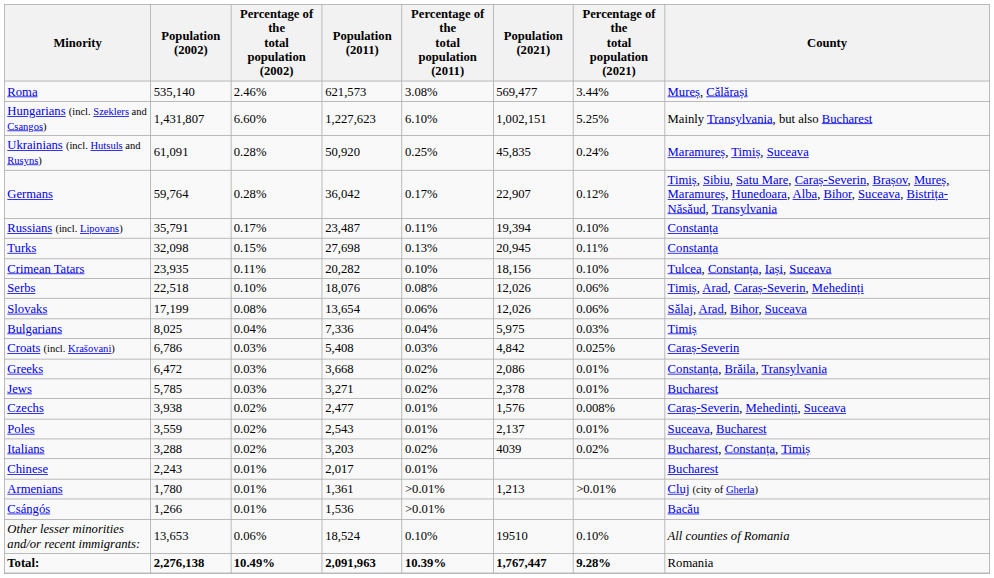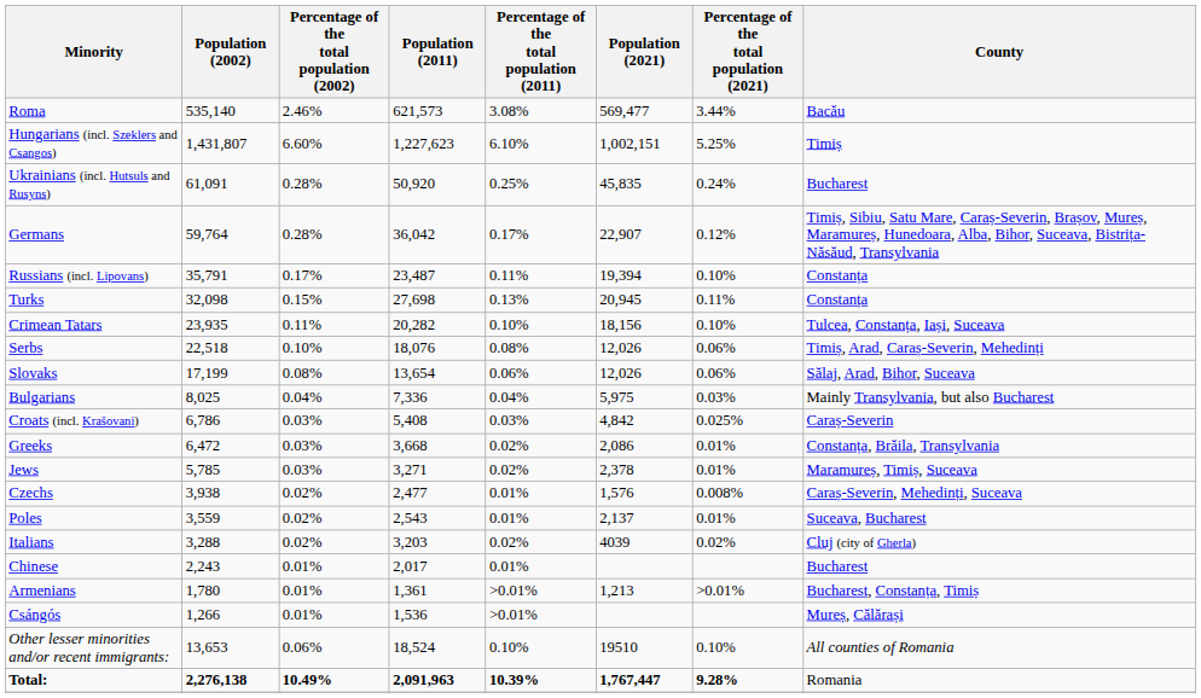 <table class="wikitable sortable">
 <tr>
 <th>Minority</th>
 <th>Population (2002)</th>
 <th>Percentage of the<br> total population (2002)</th>
 <th>Population (2011)</th>
 <th>Percentage of the<br> total population (2011)</th>
 <th>Population (2021)</th>
 <th>Percentage of the<br> total population (2021)</th>
 <th>County</th>
 </tr>
 <tr>
 <td><a href='#'>Roma</a></td>
 <td>535,140 </td>
 <td>2.46% </td>
 <td>621,573 </td>
 <td>3.08% </td>
 <td>569,477 </td>
 <td>3.44% </td>
-<td><a href='#'>Mureș</a>, <a href='#'>Călărași</a></td>
+<td><a href='#'>Bacău</a></td>
 </tr>
 <tr>
 <td><a href='#'>Hungarians</a> <small>(incl. <a href='#'>Szeklers</a> and <a href='#'>Csangos</a>)</small></td>
 <td>1,431,807 </td>
 <td>6.60% </td>
 <td>1,227,623 </td>
 <td>6.10% </td>
 <td>1,002,151 </td>
 <td>5.25% </td>
-<td>Mainly <a href='#'>Transylvania</a>, but also <a href='#'>Bucharest</a></td>
+<td><a href='#'>Timiș</a></td>
 </tr>
 <tr>
 <td><a href='#'>Ukrainians</a> <small>(incl. <a href='#'>Hutsuls</a> and <a href='#'>Rusyns</a>)</small></td>
 <td>61,091 </td>
 <td>0.28% </td>
 <td>50,920 </td>
 <td>0.25% </td>
 <td>45,835 </td>
 <td>0.24% </td>
-<td><a href='#'>Maramureș</a>, <a href='#'>Timiș</a>, <a href='#'>Suceava</a></td>
+<td><a href='#'>Bucharest</a></td>
 </tr>
 <tr>
 <td><a href='#'>Germans</a></td>
 <td>59,764 </td>
 <td>0.28% </td>
 <td>36,042 </td>
 <td>0.17% </td>
 <td>22,907 </td>
 <td>0.12% </td>
 <td><a href='#'>Timiș</a>, <a href='#'>Sibiu</a>, <a href='#'>Satu Mare</a>, <a href='#'>Caraș-Severin</a>, <a href='#'>Brașov</a>, <a href='#'>Mureș</a>, <a href='#'>Maramureș</a>, <a href='#'>Hunedoara</a>, <a href='#'>Alba</a>, <a href='#'>Bihor</a>, <a href='#'>Suceava</a>, <a href='#'>Bistrița-Năsăud</a>, <a href='#'>Transylvania</a></td>
 </tr>
 <tr>
 <td><a href='#'>Russians</a> <small>(incl. <a href='#'>Lipovans</a>)</small></td>
 <td>35,791 </td>
 <td>0.17% </td>
 <td>23,487 </td>
 <td>0.11% </td>
 <td>19,394 </td>
 <td>0.10% </td>
 <td><a href='#'>Constanța</a></td>
 </tr>
 <tr>
 <td><a href='#'>Turks</a></td>
 <td>32,098 </td>
 <td>0.15% </td>
 <td>27,698 </td>
 <td>0.13% </td>
 <td>20,945 </td>
 <td>0.11% </td>
 <td><a href='#'>Constanța</a></td>
 </tr>
 <tr>
 <td><a href='#'>Crimean Tatars</a></td>
 <td>23,935 </td>
 <td>0.11% </td>
 <td>20,282 </td>
 <td>0.10% </td>
 <td>18,156 </td>
 <td>0.10% </td>
 <td><a href='#'>Tulcea</a>, <a href='#'>Constanța</a>, <a href='#'>Iași</a>, <a href='#'>Suceava</a></td>
 </tr>
 <tr>
 <td><a href='#'>Serbs</a></td>
 <td>22,518 </td>
 <td>0.10% </td>
 <td>18,076 </td>
 <td>0.08% </td>
 <td>12,026 </td>
 <td>0.06% </td>
 <td><a href='#'>Timiș</a>, <a href='#'>Arad</a>, <a href='#'>Caraș-Severin</a>, <a href='#'>Mehedinți</a></td>
 </tr>
 <tr>
 <td><a href='#'>Slovaks</a></td>
 <td>17,199 </td>
 <td>0.08% </td>
 <td>13,654 </td>
 <td>0.06% </td>
 <td>12,026 </td>
 <td>0.06% </td>
 <td><a href='#'>Sălaj</a>, <a href='#'>Arad</a>, <a href='#'>Bihor</a>, <a href='#'>Suceava</a></td>
 </tr>
 <tr>
 <td><a href='#'>Bulgarians</a></td>
 <td>8,025 </td>
 <td>0.04% </td>
 <td>7,336 </td>
 <td>0.04% </td>
 <td>5,975 </td>
 <td>0.03% </td>
-<td><a href='#'>Timiș</a></td>
+<td>Mainly <a href='#'>Transylvania</a>, but also <a href='#'>Bucharest</a></td>
 </tr>
 <tr>
 <td><a href='#'>Croats</a> <small>(incl. <a href='#'>Krašovani</a>)</small></td>
 <td>6,786 </td>
 <td>0.03% </td>
 <td>5,408 </td>
 <td>0.03% </td>
 <td>4,842 </td>
 <td>0.025% </td>
 <td><a href='#'>Caraș-Severin</a></td>
 </tr>
 <tr>
 <td><a href='#'>Greeks</a></td>
 <td>6,472 </td>
 <td>0.03% </td>
 <td>3,668 </td>
 <td>0.02% </td>
 <td>2,086 </td>
 <td>0.01% </td>
 <td><a href='#'>Constanța</a>, <a href='#'>Brăila</a>, <a href='#'>Transylvania</a></td>
 </tr>
 <tr>
 <td><a href='#'>Jews</a></td>
 <td>5,785 </td>
 <td>0.03% </td>
 <td>3,271 </td>
 <td>0.02% </td>
 <td>2,378 </td>
 <td>0.01% </td>
-<td><a href='#'>Bucharest</a></td>
+<td><a href='#'>Maramureș</a>, <a href='#'>Timiș</a>, <a href='#'>Suceava</a></td>
 </tr>
 <tr>
 <td><a href='#'>Czechs</a></td>
 <td>3,938 </td>
 <td>0.02% </td>
 <td>2,477 </td>
 <td>0.01% </td>
 <td>1,576 </td>
 <td>0.008% </td>
 <td><a href='#'>Caraș-Severin</a>, <a href='#'>Mehedinți</a>, <a href='#'>Suceava</a></td>
 </tr>
 <tr>
 <td><a href='#'>Poles</a></td>
 <td>3,559 </td>
 <td>0.02% </td>
 <td>2,543 </td>
 <td>0.01% </td>
 <td>2,137 </td>
 <td>0.01% </td>
 <td><a href='#'>Suceava</a>, <a href='#'>Bucharest</a></td>
 </tr>
 <tr>
 <td><a href='#'>Italians</a></td>
 <td>3,288 </td>
 <td>0.02% </td>
 <td>3,203 </td>
 <td>0.02% </td>
 <td>4039 </td>
 <td>0.02% </td>
-<td><a href='#'>Bucharest</a>, <a href='#'>Constanța</a>, <a href='#'>Timiș</a></td>
+<td><a href='#'>Cluj</a> <small>(city of <a href='#'>Gherla</a>)</small></td>
 </tr>
 <tr>
 <td><a href='#'>Chinese</a></td>
 <td>2,243 </td>
 <td>0.01% </td>
 <td>2,017 </td>
 <td>0.01% </td>
 <td></td>
 <td></td>
 <td><a href='#'>Bucharest</a></td>
 </tr>
 <tr>
 <td><a href='#'>Armenians</a></td>
 <td>1,780 </td>
 <td>0.01% </td>
 <td>1,361 </td>
 <td>>0.01% </td>
 <td>1,213 </td>
 <td>>0.01% </td>
-<td><a href='#'>Cluj</a> <small>(city of <a href='#'>Gherla</a>)</small></td>
+<td><a href='#'>Bucharest</a>, <a href='#'>Constanța</a>, <a href='#'>Timiș</a></td>
 </tr>
 <tr>
 <td><a href='#'>Csángós</a></td>
 <td>1,266 </td>
 <td>0.01% </td>
 <td>1,536 </td>
 <td>>0.01% </td>
 <td></td>
 <td></td>
-<td><a href='#'>Bacău</a></td>
+<td><a href='#'>Mureș</a>, <a href='#'>Călărași</a></td>
 </tr>
 <tr>
 <td><em>Other lesser minorities and/or recent immigrants:</em></td>
 <td>13,653 </td>
 <td>0.06% </td>
 <td>18,524 </td>
 <td>0.10% </td>
 <td>19510 </td>
 <td>0.10% </td>
 <td><em>All counties of Romania</em></td>
 </tr>
 <tr>
 <td><strong>Total:</strong></td>
 <td><strong>2,276,138</strong> </td>
 <td><strong>10.49%</strong> </td>
 <td><strong>2,091,963</strong></td>
 <td><strong>10.39%</strong> </td>
 <td><strong>1,767,447</strong></td>
 <td><strong>9.28%</strong> </td>
 <td>Romania</td>
 </tr>
 <tr>
 </tr>
 </table>
